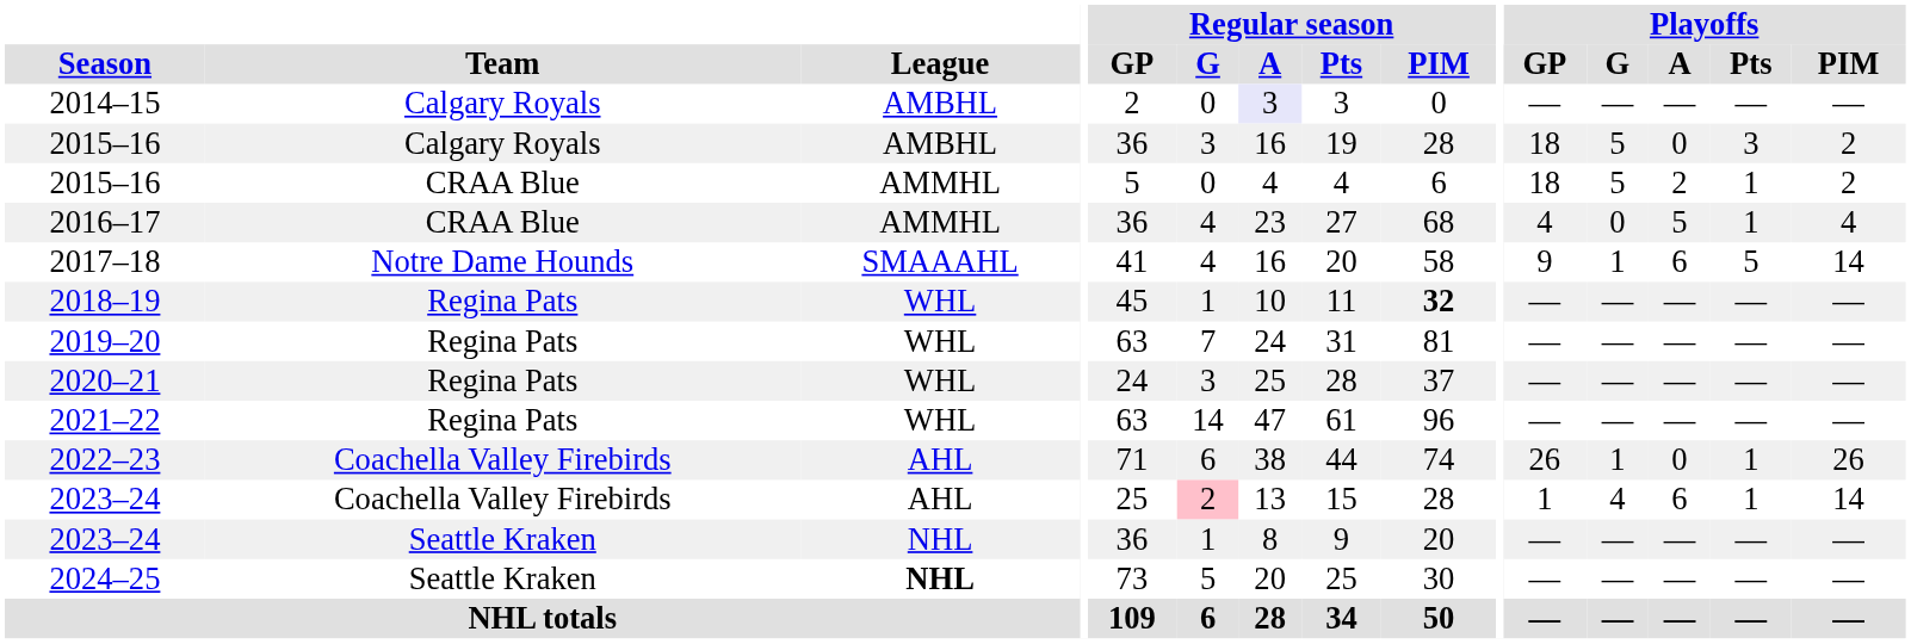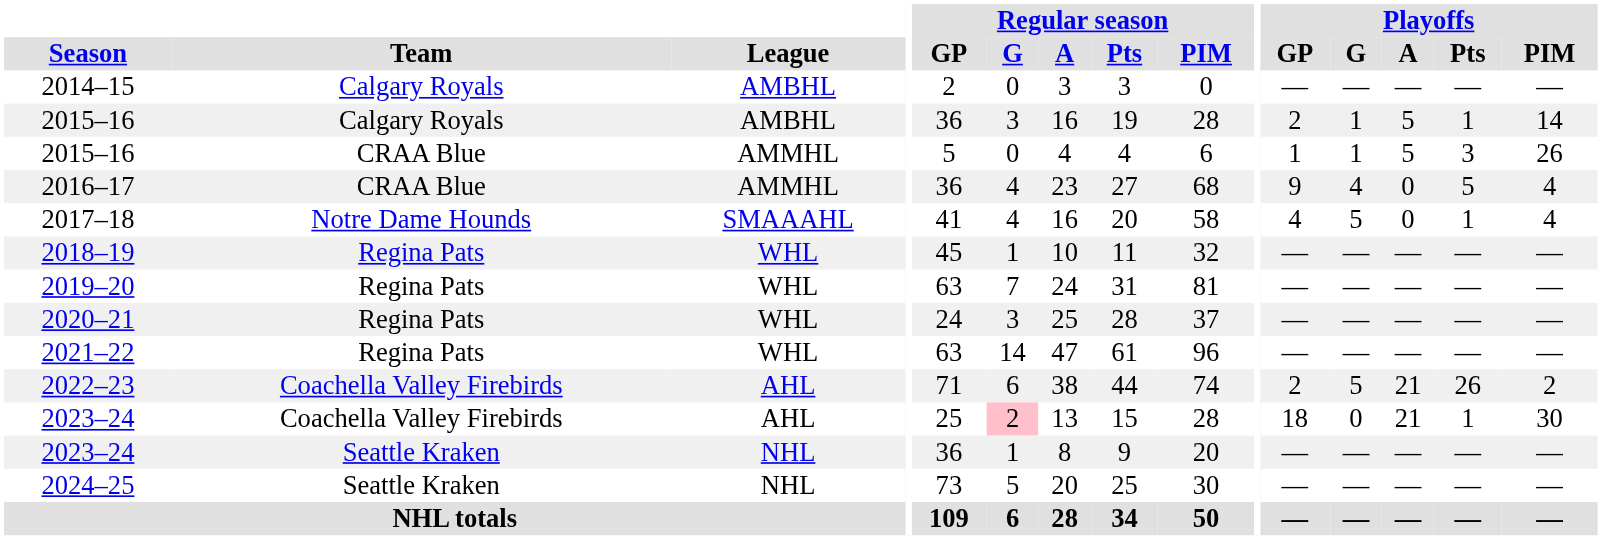 <table border="0" cellpadding="1" cellspacing="0" style="text-align:center; width:60em;">
 <tr bgcolor="#e0e0e0">
 <th colspan="3" bgcolor="#ffffff"></th>
 <th rowspan="99" bgcolor="#ffffff"></th>
 <th colspan="5"><a href='#'>Regular season</a></th>
 <th rowspan="99" bgcolor="#ffffff"></th>
 <th colspan="5"><a href='#'>Playoffs</a></th>
 </tr>
 <tr bgcolor="#e0e0e0">
 <th><a href='#'>Season</a></th>
 <th>Team</th>
 <th>League</th>
 <th>GP</th>
 <th><a href='#'>G</a></th>
 <th><a href='#'>A</a></th>
 <th><a href='#'>Pts</a></th>
 <th><a href='#'>PIM</a></th>
 <th>GP</th>
 <th>G</th>
 <th>A</th>
 <th>Pts</th>
 <th>PIM</th>
 </tr>
 <tr>
 <td>2014–15</td>
 <td><a href='#'>Calgary Royals</a></td>
 <td><a href='#'>AMBHL</a></td>
 <td>2</td>
 <td>0</td>
-<td style="background: lavender;">3</td>
+<td>3</td>
 <td>3</td>
 <td>0</td>
 <td>—</td>
 <td>—</td>
 <td>—</td>
 <td>—</td>
 <td>—</td>
 </tr>
 <tr bgcolor="#f0f0f0">
 <td>2015–16</td>
 <td>Calgary Royals</td>
 <td>AMBHL</td>
 <td>36</td>
 <td>3</td>
 <td>16</td>
 <td>19</td>
 <td>28</td>
-<td>18</td>
+<td>2</td>
+<td>1</td>
 <td>5</td>
-<td>0</td>
-<td>3</td>
-<td>2</td>
+<td>1</td>
+<td>14</td>
 </tr>
 <tr>
 <td>2015–16</td>
 <td>CRAA Blue</td>
 <td>AMMHL</td>
 <td>5</td>
 <td>0</td>
 <td>4</td>
 <td>4</td>
 <td>6</td>
-<td>18</td>
+<td>1</td>
+<td>1</td>
 <td>5</td>
-<td>2</td>
-<td>1</td>
-<td>2</td>
+<td>3</td>
+<td>26</td>
 </tr>
 <tr bgcolor="#f0f0f0">
 <td>2016–17</td>
 <td>CRAA Blue</td>
 <td>AMMHL</td>
 <td>36</td>
 <td>4</td>
 <td>23</td>
 <td>27</td>
 <td>68</td>
+<td>9</td>
 <td>4</td>
 <td>0</td>
 <td>5</td>
-<td>1</td>
 <td>4</td>
 </tr>
 <tr>
 <td>2017–18</td>
 <td><a href='#'>Notre Dame Hounds</a></td>
 <td><a href='#'>SMAAAHL</a></td>
 <td>41</td>
 <td>4</td>
 <td>16</td>
 <td>20</td>
 <td>58</td>
-<td>9</td>
+<td>4</td>
+<td>5</td>
+<td>0</td>
 <td>1</td>
-<td>6</td>
-<td>5</td>
-<td>14</td>
+<td>4</td>
 </tr>
 <tr bgcolor="#f0f0f0">
 <td><a href='#'>2018–19</a></td>
 <td><a href='#'>Regina Pats</a></td>
 <td><a href='#'>WHL</a></td>
 <td>45</td>
 <td>1</td>
 <td>10</td>
 <td>11</td>
-<td><strong>32</strong></td>
+<td>32</td>
 <td>—</td>
 <td>—</td>
 <td>—</td>
 <td>—</td>
 <td>—</td>
 </tr>
 <tr>
 <td><a href='#'>2019–20</a></td>
 <td>Regina Pats</td>
 <td>WHL</td>
 <td>63</td>
 <td>7</td>
 <td>24</td>
 <td>31</td>
 <td>81</td>
 <td>—</td>
 <td>—</td>
 <td>—</td>
 <td>—</td>
 <td>—</td>
 </tr>
 <tr bgcolor="#f0f0f0">
 <td><a href='#'>2020–21</a></td>
 <td>Regina Pats</td>
 <td>WHL</td>
 <td>24</td>
 <td>3</td>
 <td>25</td>
 <td>28</td>
 <td>37</td>
 <td>—</td>
 <td>—</td>
 <td>—</td>
 <td>—</td>
 <td>—</td>
 </tr>
 <tr>
 <td><a href='#'>2021–22</a></td>
 <td>Regina Pats</td>
 <td>WHL</td>
 <td>63</td>
 <td>14</td>
 <td>47</td>
 <td>61</td>
 <td>96</td>
 <td>—</td>
 <td>—</td>
 <td>—</td>
 <td>—</td>
 <td>—</td>
 </tr>
 <tr bgcolor="#f0f0f0">
 <td><a href='#'>2022–23</a></td>
 <td><a href='#'>Coachella Valley Firebirds</a></td>
 <td><a href='#'>AHL</a></td>
 <td>71</td>
 <td>6</td>
 <td>38</td>
 <td>44</td>
 <td>74</td>
+<td>2</td>
+<td>5</td>
+<td>21</td>
 <td>26</td>
-<td>1</td>
-<td>0</td>
-<td>1</td>
-<td>26</td>
+<td>2</td>
 </tr>
 <tr>
 <td><a href='#'>2023–24</a></td>
 <td>Coachella Valley Firebirds</td>
 <td>AHL</td>
 <td>25</td>
 <td style="background: pink;">2</td>
 <td>13</td>
 <td>15</td>
 <td>28</td>
+<td>18</td>
+<td>0</td>
+<td>21</td>
 <td>1</td>
-<td>4</td>
-<td>6</td>
-<td>1</td>
-<td>14</td>
+<td>30</td>
 </tr>
 <tr bgcolor="#f0f0f0">
 <td><a href='#'>2023–24</a></td>
 <td><a href='#'>Seattle Kraken</a></td>
 <td><a href='#'>NHL</a></td>
 <td>36</td>
 <td>1</td>
 <td>8</td>
 <td>9</td>
 <td>20</td>
 <td>—</td>
 <td>—</td>
 <td>—</td>
 <td>—</td>
 <td>—</td>
 </tr>
 <tr>
 <td><a href='#'>2024–25</a></td>
 <td>Seattle Kraken</td>
-<td><strong>NHL</strong></td>
+<td>NHL</td>
 <td>73</td>
 <td>5</td>
 <td>20</td>
 <td>25</td>
 <td>30</td>
 <td>—</td>
 <td>—</td>
 <td>—</td>
 <td>—</td>
 <td>—</td>
 </tr>
 <tr bgcolor="#e0e0e0">
 <th colspan="3">NHL totals</th>
 <th>109</th>
 <th>6</th>
 <th>28</th>
 <th>34</th>
 <th>50</th>
 <th>—</th>
 <th>—</th>
 <th>—</th>
 <th>—</th>
 <th>—</th>
 </tr>
 </table>
